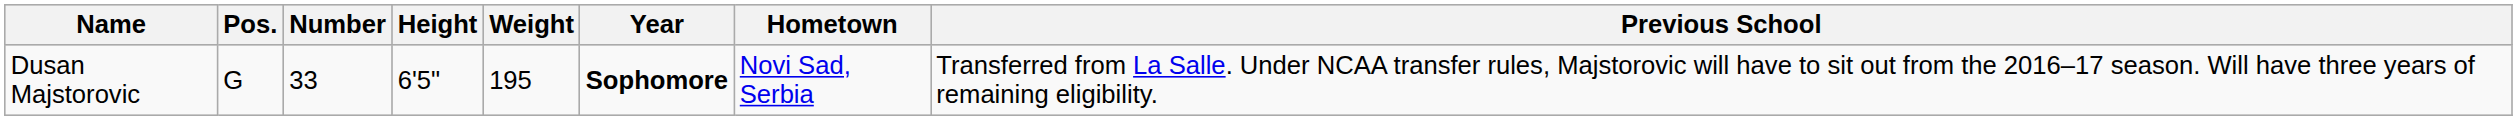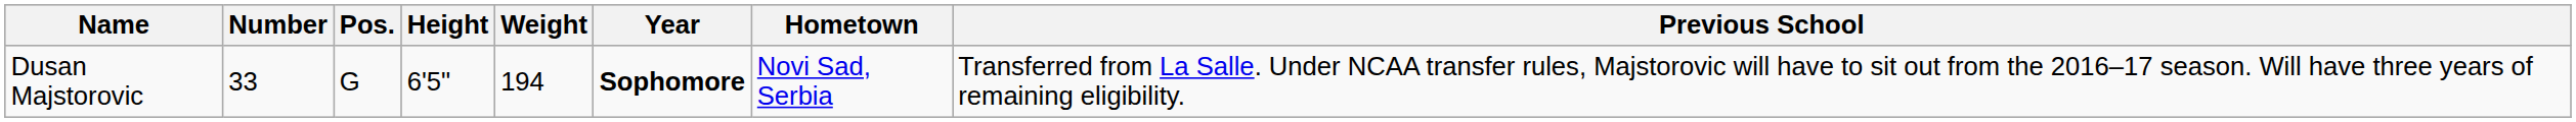 <table class="wikitable sortable">
 <tr>
 <th>Name</th>
+<th>Number</th>
 <th>Pos.</th>
-<th>Number</th>
 <th>Height</th>
 <th>Weight</th>
 <th>Year</th>
 <th>Hometown</th>
 <th class="unsortable">Previous School</th>
 </tr>
 <tr>
 <td>Dusan Majstorovic</td>
+<td>33</td>
 <td>G</td>
-<td>33</td>
 <td>6'5"</td>
-<td>195</td>
+<td>194</td>
 <td><strong>Sophomore</strong></td>
 <td><a href='#'>Novi Sad, Serbia</a></td>
 <td>Transferred from <a href='#'>La Salle</a>. Under NCAA transfer rules, Majstorovic will have to sit out from the 2016–17 season. Will have three years of remaining eligibility.</td>
 </tr>
 </table>
